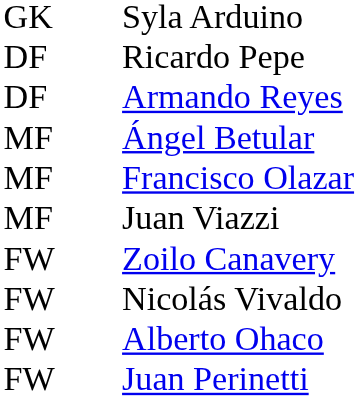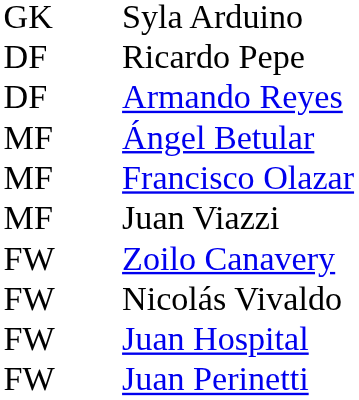 <table style="font-size:90%; margin:0.2em auto;" cellspacing="0" cellpadding="0">
 <tr>
 <th width="25"></th>
 <th width="25"></th>
 </tr>
 <tr>
 <td>GK</td>
 <td></td>
 <td> Syla Arduino</td>
 </tr>
 <tr>
 <td>DF</td>
 <td></td>
 <td> Ricardo Pepe</td>
 </tr>
 <tr>
 <td>DF</td>
 <td></td>
 <td> <a href='#'>Armando Reyes</a></td>
 </tr>
 <tr>
 <td>MF</td>
 <td></td>
 <td> <a href='#'>Ángel Betular</a></td>
 </tr>
 <tr>
 <td>MF</td>
 <td></td>
 <td> <a href='#'>Francisco Olazar</a></td>
 </tr>
 <tr>
 <td>MF</td>
 <td></td>
 <td> Juan Viazzi</td>
 </tr>
 <tr>
 <td>FW</td>
 <td></td>
 <td> <a href='#'>Zoilo Canavery</a></td>
 </tr>
 <tr>
 <td>FW</td>
 <td></td>
 <td> Nicolás Vivaldo</td>
 </tr>
 <tr>
 <td>FW</td>
 <td></td>
-<td> <a href='#'>Alberto Ohaco</a></td>
+<td> <a href='#'>Juan Hospital</a></td>
 </tr>
 <tr>
 <td>FW</td>
 <td></td>
 <td> <a href='#'>Juan Perinetti</a></td>
 </tr>
 </table>
